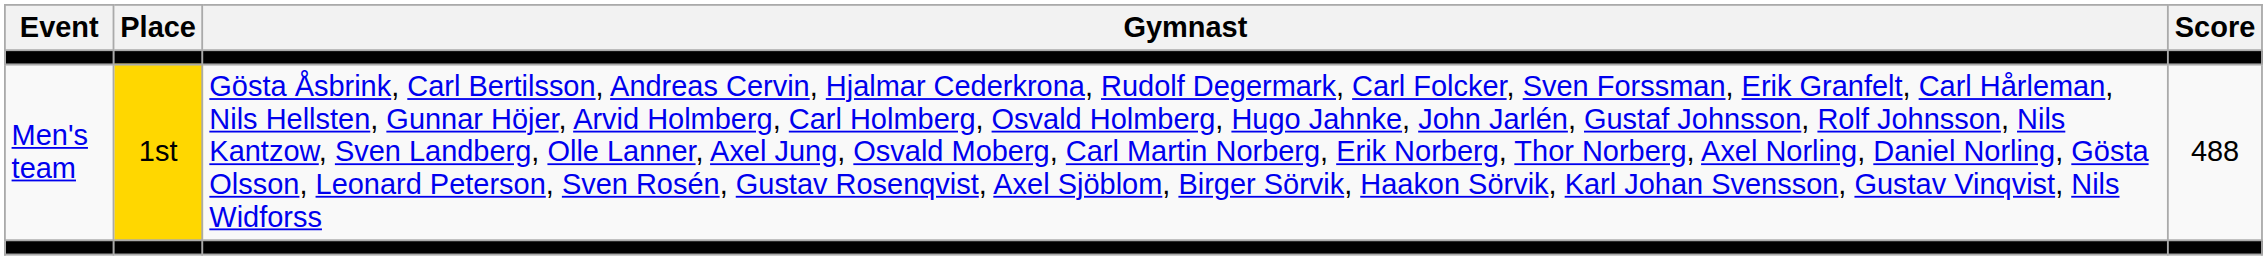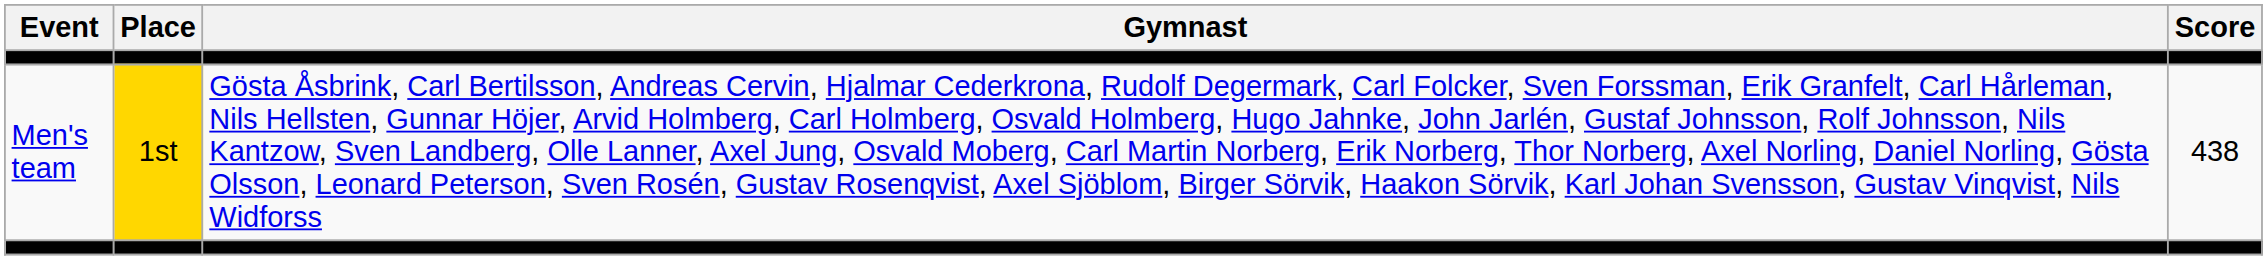 <table class=wikitable>
 <tr>
 <th>Event</th>
 <th>Place</th>
 <th>Gymnast</th>
 <th>Score</th>
 </tr>
 <tr bgcolor=black>
 <td></td>
 <td></td>
 <td></td>
 <td></td>
 </tr>
 <tr align=center>
 <td align=left><a href='#'>Men's team</a></td>
 <td bgcolor=gold>1st</td>
 <td align=left><a href='#'>Gösta Åsbrink</a>, <a href='#'>Carl Bertilsson</a>, <a href='#'>Andreas Cervin</a>, <a href='#'>Hjalmar Cederkrona</a>, <a href='#'>Rudolf Degermark</a>, <a href='#'>Carl Folcker</a>, <a href='#'>Sven Forssman</a>, <a href='#'>Erik Granfelt</a>, <a href='#'>Carl Hårleman</a>, <a href='#'>Nils Hellsten</a>, <a href='#'>Gunnar Höjer</a>, <a href='#'>Arvid Holmberg</a>, <a href='#'>Carl Holmberg</a>, <a href='#'>Osvald Holmberg</a>, <a href='#'>Hugo Jahnke</a>, <a href='#'>John Jarlén</a>, <a href='#'>Gustaf Johnsson</a>, <a href='#'>Rolf Johnsson</a>, <a href='#'>Nils Kantzow</a>, <a href='#'>Sven Landberg</a>, <a href='#'>Olle Lanner</a>, <a href='#'>Axel Jung</a>, <a href='#'>Osvald Moberg</a>, <a href='#'>Carl Martin Norberg</a>, <a href='#'>Erik Norberg</a>, <a href='#'>Thor Norberg</a>, <a href='#'>Axel Norling</a>, <a href='#'>Daniel Norling</a>, <a href='#'>Gösta Olsson</a>, <a href='#'>Leonard Peterson</a>, <a href='#'>Sven Rosén</a>, <a href='#'>Gustav Rosenqvist</a>, <a href='#'>Axel Sjöblom</a>, <a href='#'>Birger Sörvik</a>, <a href='#'>Haakon Sörvik</a>, <a href='#'>Karl Johan Svensson</a>, <a href='#'>Gustav Vinqvist</a>, <a href='#'>Nils Widforss</a></td>
-<td>488</td>
+<td>438</td>
 </tr>
 <tr bgcolor=black>
 <td></td>
 <td></td>
 <td></td>
 <td></td>
 </tr>
 </table>
